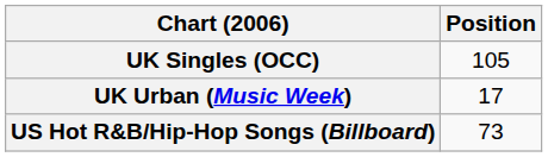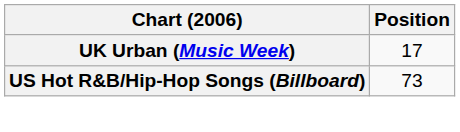 <table class="wikitable sortable plainrowheaders" style="text-align:center">
 <tr>
 <th scope="col">Chart (2006)</th>
 <th scope="col">Position</th>
-</tr>
-<tr>
-<th scope="row">UK Singles (OCC)</th>
-<td>105</td>
 </tr>
 <tr>
 <th scope="row">UK Urban (<em><a href='#'>Music Week</a></em>)</th>
 <td>17</td>
 </tr>
 <tr>
 <th scope="row">US Hot R&B/Hip-Hop Songs (<em>Billboard</em>)</th>
 <td>73</td>
 </tr>
 </table>
